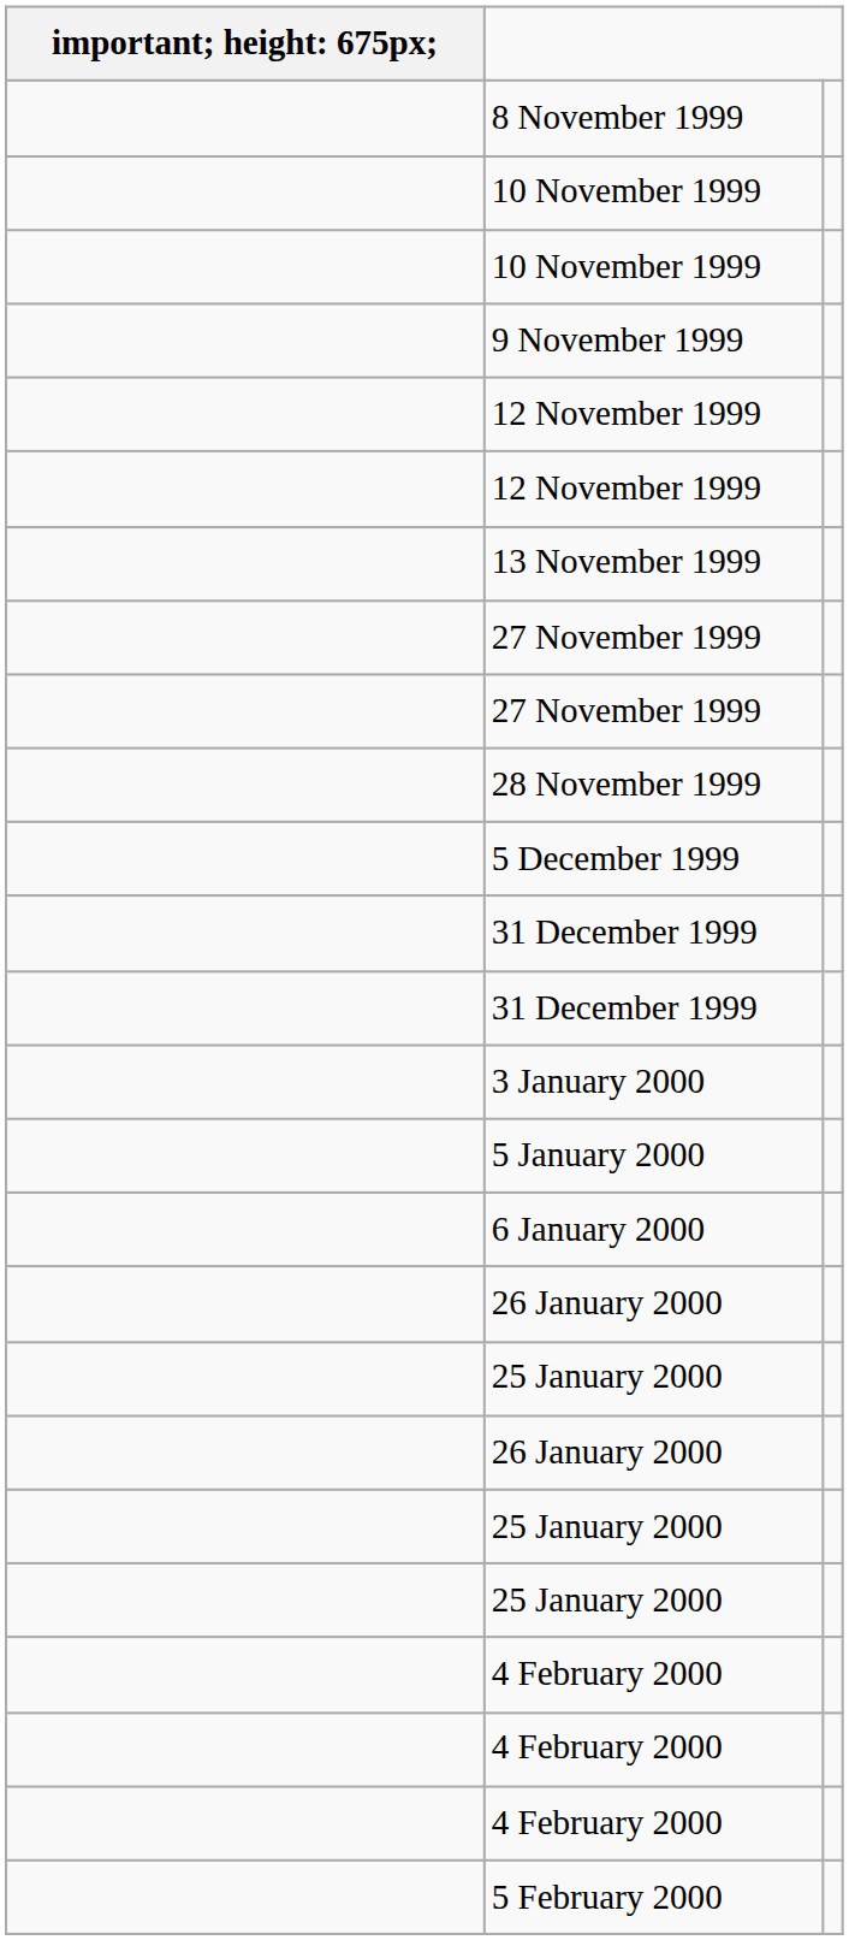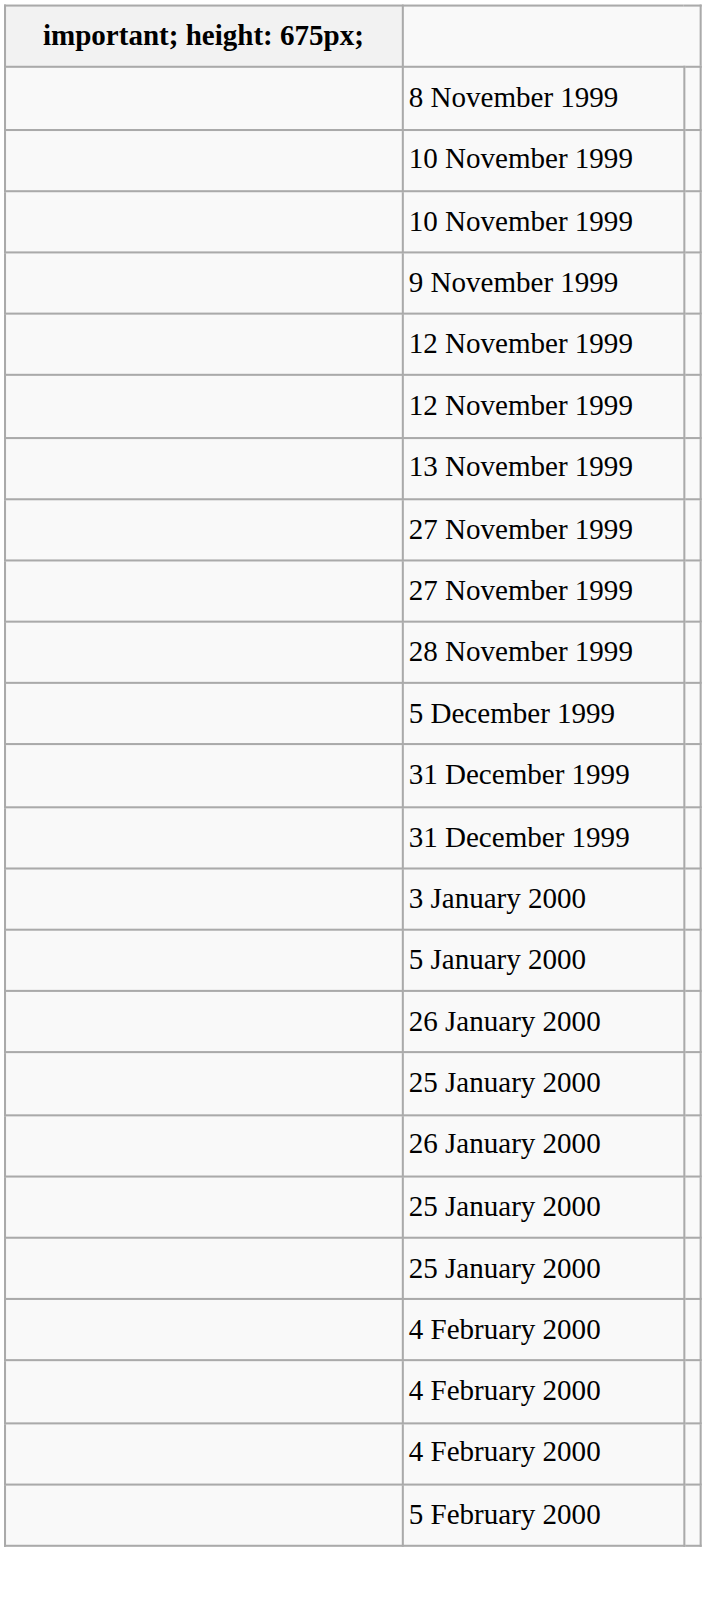 <table class="wikitable" style="font-size: 89%; float: left; width: 24em; margin-right: 1em; line-height: 1.65em">
 <tr>
 <th>important; height: 675px;</th>
 </tr>
 <tr>
 <td></td>
 <td>8 November 1999</td>
 <td><small></small></td>
 </tr>
 <tr>
 <td></td>
 <td>10 November 1999</td>
 <td><small></small></td>
 </tr>
 <tr>
 <td></td>
 <td>10 November 1999</td>
 <td><small></small></td>
 </tr>
 <tr>
 <td></td>
 <td>9 November 1999</td>
 <td><small></small></td>
 </tr>
 <tr>
 <td></td>
 <td>12 November 1999</td>
 <td><small></small></td>
 </tr>
 <tr>
 <td></td>
 <td>12 November 1999</td>
 <td><small></small></td>
 </tr>
 <tr>
 <td></td>
 <td>13 November 1999</td>
 <td><small></small></td>
 </tr>
 <tr>
 <td></td>
 <td>27 November 1999</td>
 <td><small></small></td>
 </tr>
 <tr>
 <td></td>
 <td>27 November 1999</td>
 <td><small></small></td>
 </tr>
 <tr>
 <td></td>
 <td>28 November 1999</td>
 <td><small></small></td>
 </tr>
 <tr>
 <td></td>
 <td>5 December 1999</td>
 <td><small></small></td>
 </tr>
 <tr>
 <td></td>
 <td>31 December 1999</td>
 <td><small></small></td>
 </tr>
 <tr>
 <td></td>
 <td>31 December 1999</td>
 <td><small></small></td>
 </tr>
 <tr>
 <td></td>
 <td>3 January 2000</td>
 <td><small></small></td>
 </tr>
 <tr>
 <td></td>
 <td>5 January 2000</td>
 <td><small></small></td>
 </tr>
 <tr>
 <td></td>
-<td>6 January 2000</td>
-<td><small></small></td>
-</tr>
-<tr>
-<td></td>
 <td>26 January 2000</td>
 <td><small></small></td>
 </tr>
 <tr>
 <td></td>
 <td>25 January 2000</td>
 <td><small></small></td>
 </tr>
 <tr>
 <td></td>
 <td>26 January 2000</td>
 <td><small></small></td>
 </tr>
 <tr>
 <td></td>
 <td>25 January 2000</td>
 <td><small></small></td>
 </tr>
 <tr>
 <td></td>
 <td>25 January 2000</td>
 <td><small></small></td>
 </tr>
 <tr>
 <td></td>
 <td>4 February 2000</td>
 <td><small></small></td>
 </tr>
 <tr>
 <td></td>
 <td>4 February 2000</td>
 <td><small></small></td>
 </tr>
 <tr>
 <td></td>
 <td>4 February 2000</td>
 <td><small></small></td>
 </tr>
 <tr>
 <td></td>
 <td>5 February 2000</td>
 <td><small></small></td>
 </tr>
 </table>
